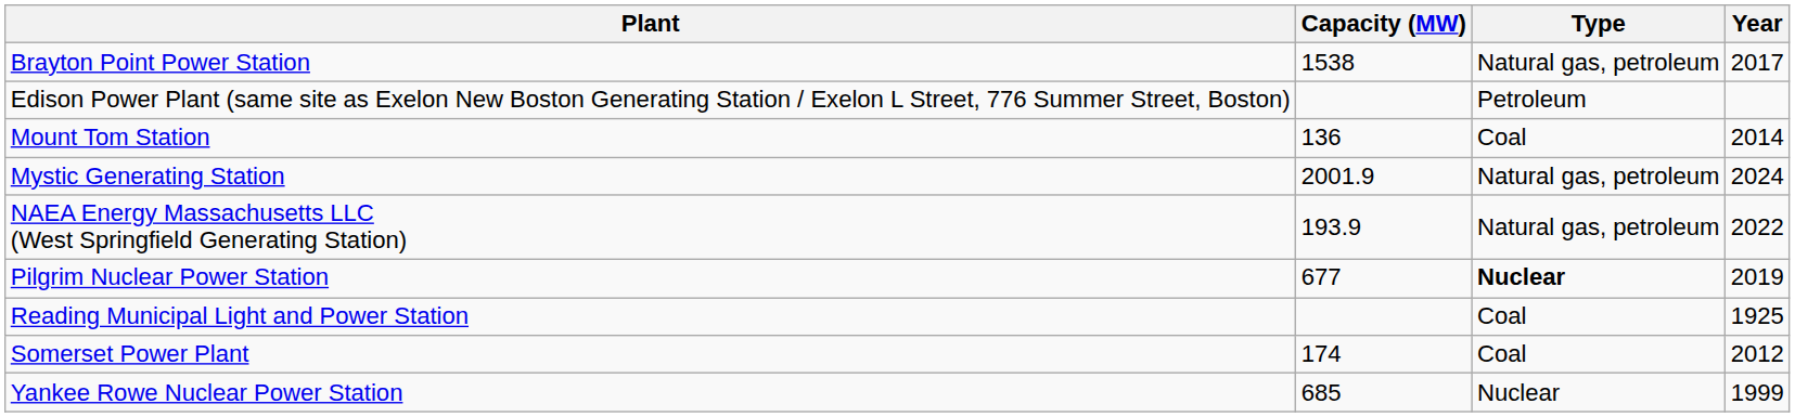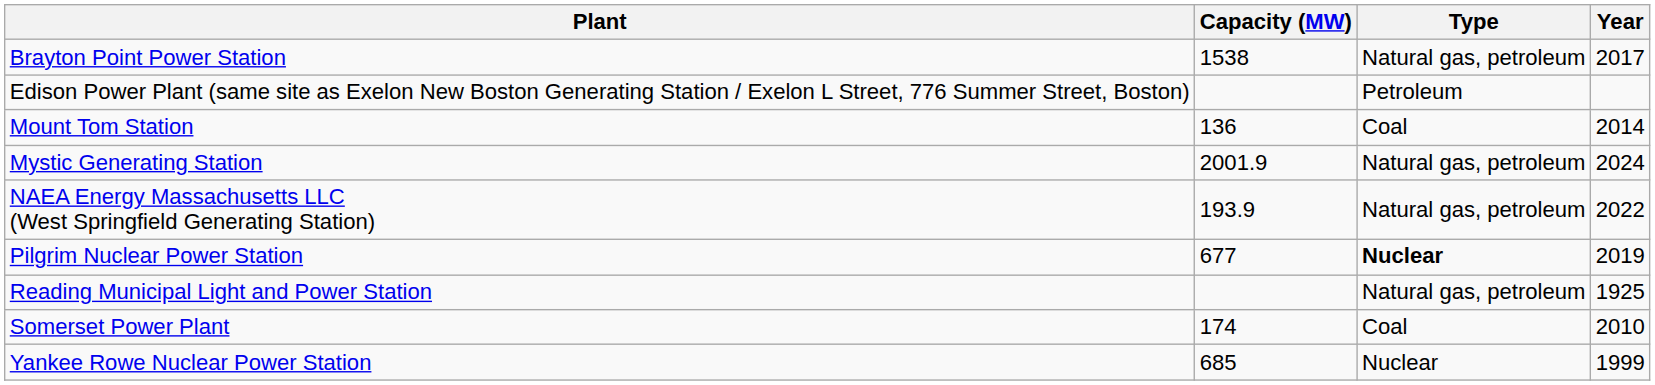 <table class="wikitable sortable">
 <tr>
 <th>Plant</th>
 <th data-sort-type="number">Capacity (<a href='#'>MW</a>)</th>
 <th>Type</th>
 <th>Year</th>
 </tr>
 <tr>
 <td><a href='#'>Brayton Point Power Station</a></td>
 <td>1538</td>
 <td>Natural gas, petroleum</td>
 <td>2017</td>
 </tr>
 <tr>
 <td>Edison Power Plant (same site as Exelon New Boston Generating Station / Exelon L Street, 776 Summer Street, Boston)</td>
 <td></td>
 <td>Petroleum</td>
 <td></td>
 </tr>
 <tr>
 <td><a href='#'>Mount Tom Station</a></td>
 <td>136</td>
 <td>Coal</td>
 <td>2014</td>
 </tr>
 <tr>
 <td><a href='#'>Mystic Generating Station</a></td>
 <td>2001.9</td>
 <td>Natural gas, petroleum</td>
 <td>2024</td>
 </tr>
 <tr>
 <td><a href='#'>NAEA Energy Massachusetts LLC</a><br>(West Springfield Generating Station)</td>
 <td>193.9</td>
 <td>Natural gas, petroleum</td>
 <td>2022</td>
 </tr>
 <tr>
 <td><a href='#'>Pilgrim Nuclear Power Station</a></td>
 <td>677</td>
 <td><strong>Nuclear</strong></td>
 <td>2019</td>
 </tr>
 <tr>
 <td><a href='#'>Reading Municipal Light and Power Station</a></td>
 <td></td>
-<td>Coal</td>
+<td>Natural gas, petroleum</td>
 <td>1925</td>
 </tr>
 <tr>
 <td><a href='#'>Somerset Power Plant</a></td>
 <td>174</td>
 <td>Coal</td>
-<td>2012</td>
+<td>2010</td>
 </tr>
 <tr>
 <td><a href='#'>Yankee Rowe Nuclear Power Station</a></td>
 <td>685</td>
 <td>Nuclear</td>
 <td>1999</td>
 </tr>
 </table>
